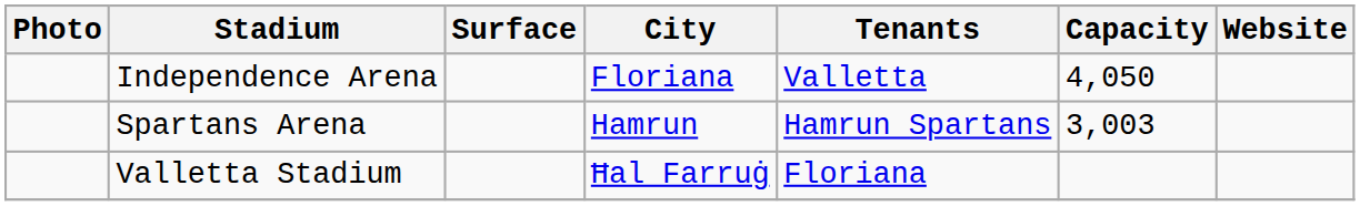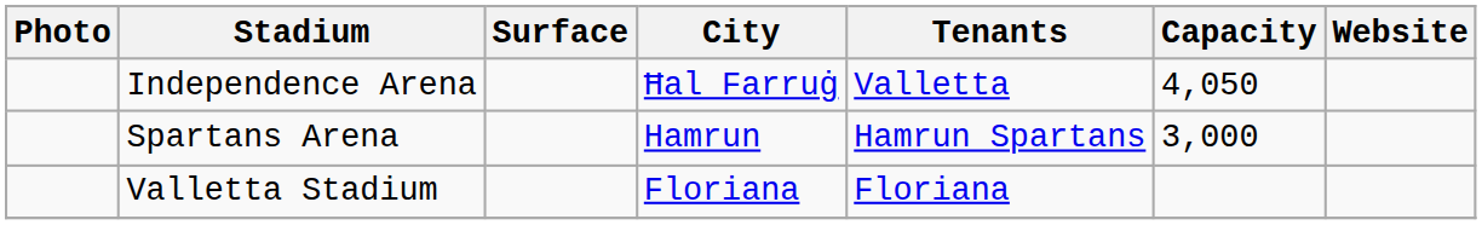 <table class="wikitable">
 <tr>
 <th>Photo</th>
 <th>Stadium</th>
 <th>Surface</th>
 <th>City</th>
 <th>Tenants</th>
 <th>Capacity</th>
 <th>Website</th>
 </tr>
 <tr>
 <td></td>
 <td>Independence Arena</td>
 <td></td>
-<td><a href='#'>Floriana</a></td>
+<td><a href='#'>Ħal Farruġ</a></td>
 <td><a href='#'>Valletta</a></td>
 <td>4,050</td>
 <td></td>
 </tr>
 <tr>
 <td></td>
 <td>Spartans Arena</td>
 <td></td>
 <td><a href='#'>Hamrun</a></td>
 <td><a href='#'>Hamrun Spartans</a></td>
-<td>3,003</td>
+<td>3,000</td>
 <td></td>
 </tr>
 <tr>
 <td></td>
 <td>Valletta Stadium</td>
 <td></td>
-<td><a href='#'>Ħal Farruġ</a></td>
+<td><a href='#'>Floriana</a></td>
 <td><a href='#'>Floriana</a></td>
 <td></td>
 <td></td>
 </tr>
 <tr>
 </tr>
 </table>
